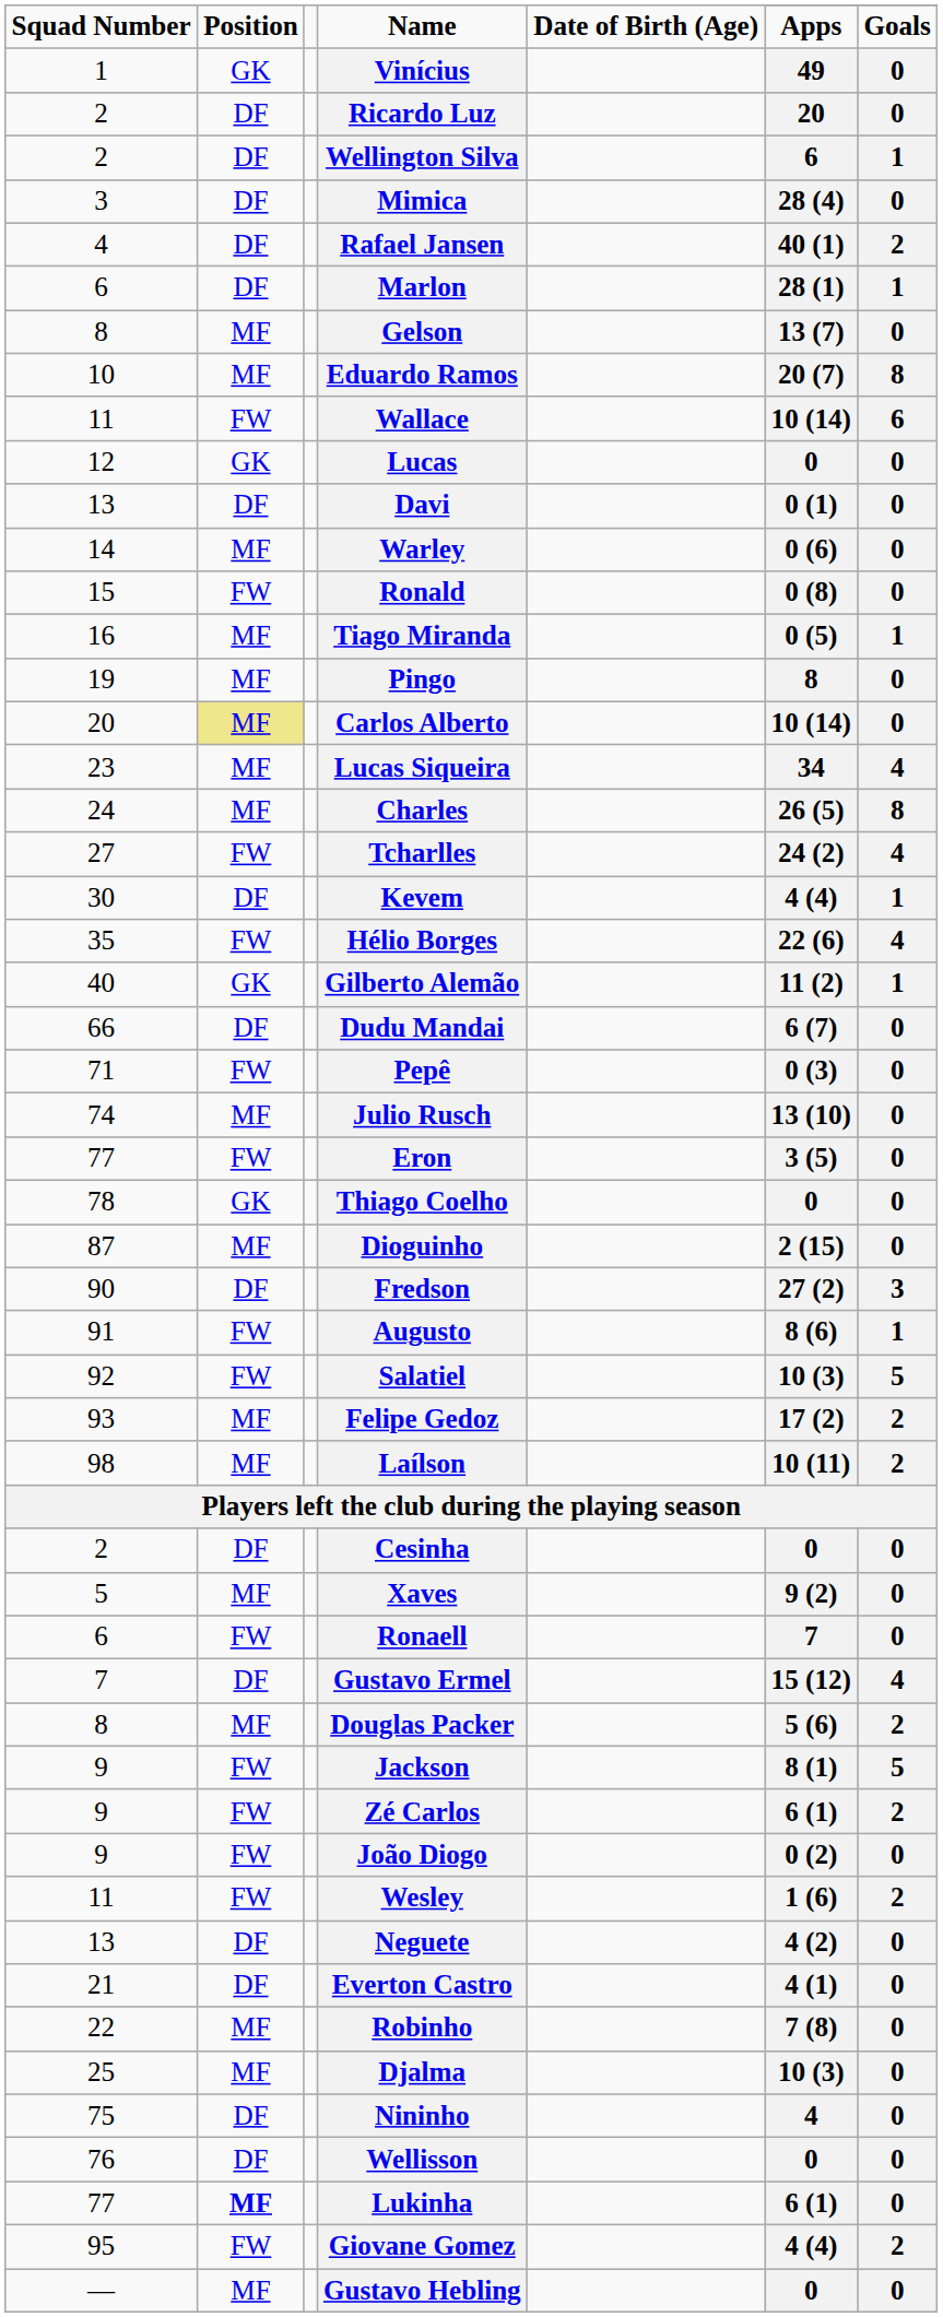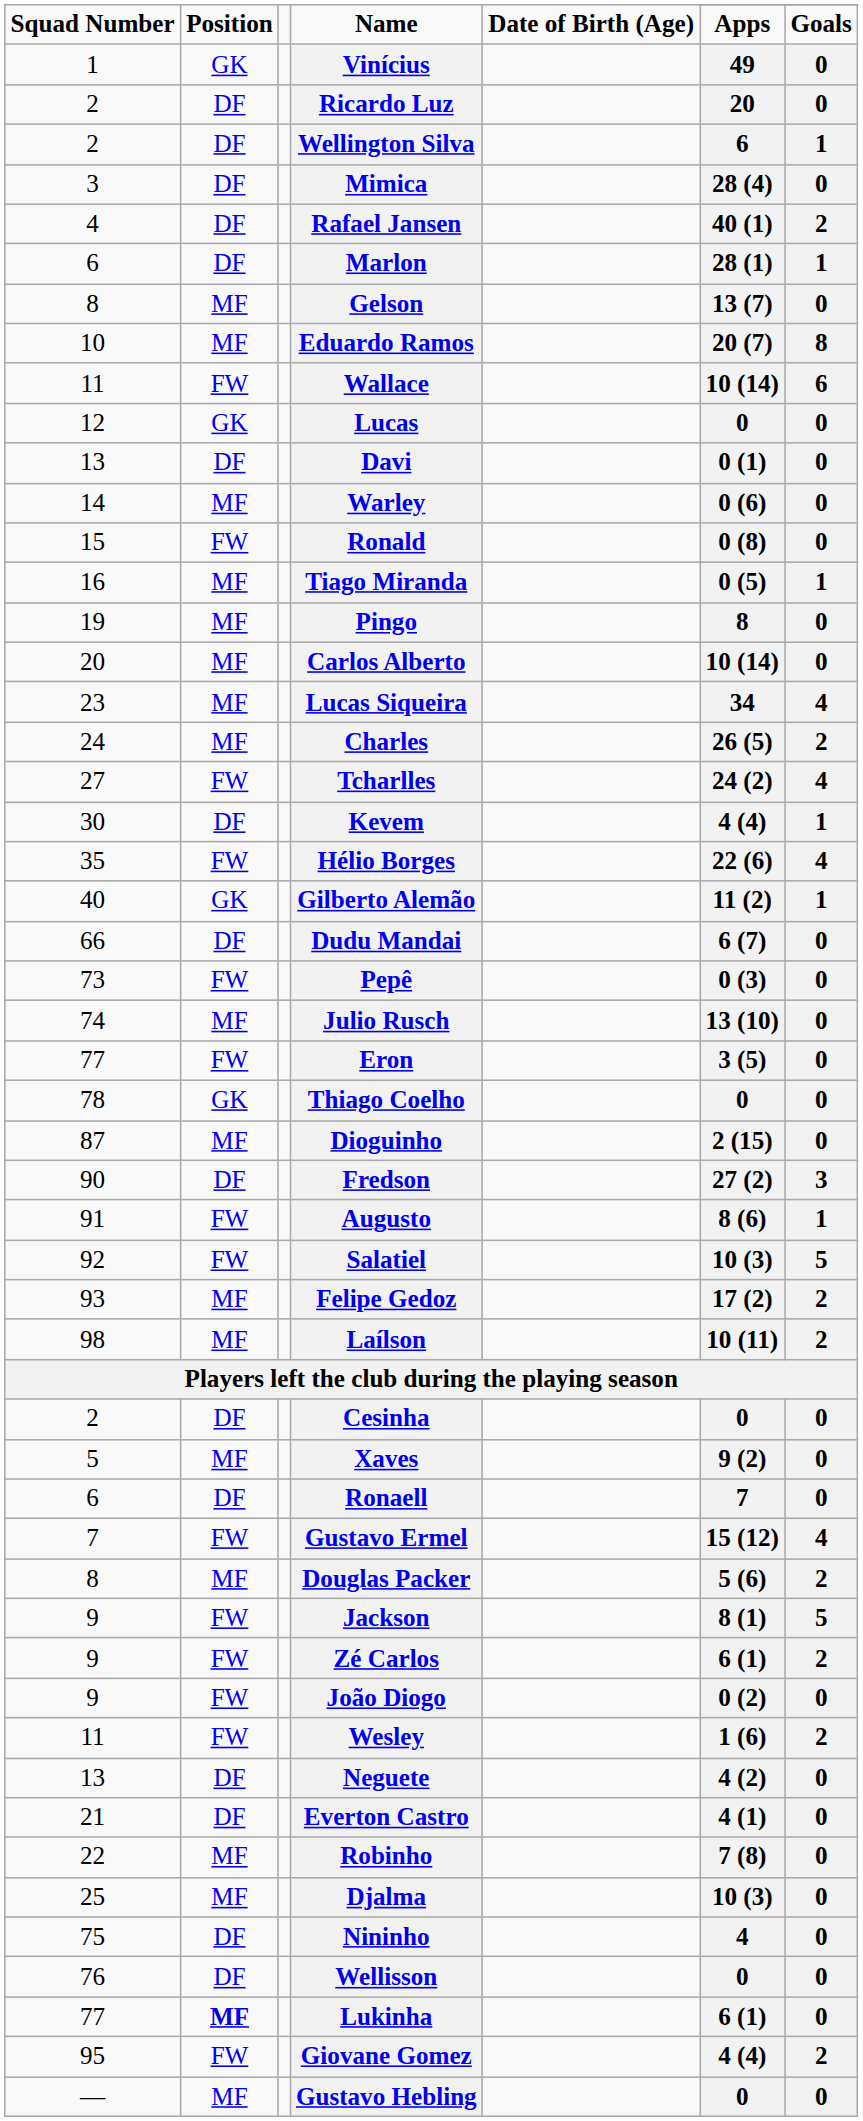 <table class="wikitable sortable plainrowheaders" style="text-align:center">
 <tr>
 <td rowspan="2"><strong>Squad Number</strong></td>
 <td rowspan="2"><strong>Position</strong></td>
 <td rowspan="2"></td>
 <td rowspan="2"><strong>Name</strong></td>
 <td rowspan="2"><strong>Date of Birth (Age)</strong></td>
 </tr>
 <tr>
 <td rowspan="1"><strong>Apps</strong></td>
 <td rowspan="1"><strong>Goals</strong></td>
 </tr>
 <tr>
 <td>1</td>
 <td><a href='#'>GK</a></td>
 <td></td>
 <th scope="row"><a href='#'>Vinícius</a></th>
 <td></td>
 <th>49</th>
 <th>0</th>
 </tr>
 <tr>
 <td>2</td>
 <td><a href='#'>DF</a></td>
 <td></td>
 <th scope="row"><a href='#'>Ricardo Luz</a></th>
 <td></td>
 <th>20</th>
 <th>0</th>
 </tr>
 <tr>
 <td>2</td>
 <td><a href='#'>DF</a></td>
 <td></td>
 <th scope="row"><a href='#'>Wellington Silva</a></th>
 <td></td>
 <th>6</th>
 <th>1</th>
 </tr>
 <tr>
 <td>3</td>
 <td><a href='#'>DF</a></td>
 <td></td>
 <th scope="row"><a href='#'>Mimica</a></th>
 <td></td>
 <th>28 (4)</th>
 <th>0</th>
 </tr>
 <tr>
 <td>4</td>
 <td><a href='#'>DF</a></td>
 <td></td>
 <th scope="row"><a href='#'>Rafael Jansen</a></th>
 <td></td>
 <th>40 (1)</th>
 <th>2</th>
 </tr>
 <tr>
 <td>6</td>
 <td><a href='#'>DF</a></td>
 <td></td>
 <th scope="row"><a href='#'>Marlon</a></th>
 <td></td>
 <th>28 (1)</th>
 <th>1</th>
 </tr>
 <tr>
 <td>8</td>
 <td><a href='#'>MF</a></td>
 <td></td>
 <th scope="row"><a href='#'>Gelson</a></th>
 <td></td>
 <th>13 (7)</th>
 <th>0</th>
 </tr>
 <tr>
 <td>10</td>
 <td><a href='#'>MF</a></td>
 <td></td>
 <th scope="row"><a href='#'>Eduardo Ramos</a></th>
 <td></td>
 <th>20 (7)</th>
 <th>8</th>
 </tr>
 <tr>
 <td>11</td>
 <td><a href='#'>FW</a></td>
 <td></td>
 <th scope="row"><a href='#'>Wallace</a></th>
 <td></td>
 <th>10 (14)</th>
 <th>6</th>
 </tr>
 <tr>
 <td>12</td>
 <td><a href='#'>GK</a></td>
 <td></td>
 <th scope="row"><a href='#'>Lucas</a></th>
 <td></td>
 <th>0</th>
 <th>0</th>
 </tr>
 <tr>
 <td>13</td>
 <td><a href='#'>DF</a></td>
 <td></td>
 <th scope="row"><a href='#'>Davi</a></th>
 <td></td>
 <th>0 (1)</th>
 <th>0</th>
 </tr>
 <tr>
 <td>14</td>
 <td><a href='#'>MF</a></td>
 <td></td>
 <th scope="row"><a href='#'>Warley</a></th>
 <td></td>
 <th>0 (6)</th>
 <th>0</th>
 </tr>
 <tr>
 <td>15</td>
 <td><a href='#'>FW</a></td>
 <td></td>
 <th scope="row"><a href='#'>Ronald</a></th>
 <td></td>
 <th>0 (8)</th>
 <th>0</th>
 </tr>
 <tr>
 <td>16</td>
 <td><a href='#'>MF</a></td>
 <td></td>
 <th scope="row"><a href='#'>Tiago Miranda</a></th>
 <td></td>
 <th>0 (5)</th>
 <th>1</th>
 </tr>
 <tr>
 <td>19</td>
 <td><a href='#'>MF</a></td>
 <td></td>
 <th scope="row"><a href='#'>Pingo</a></th>
 <td></td>
 <th>8</th>
 <th>0</th>
 </tr>
 <tr>
 <td>20</td>
-<td style="background: khaki;"><a href='#'>MF</a></td>
+<td><a href='#'>MF</a></td>
 <td></td>
 <th scope="row"><a href='#'>Carlos Alberto</a></th>
 <td></td>
 <th>10 (14)</th>
 <th>0</th>
 </tr>
 <tr>
 <td>23</td>
 <td><a href='#'>MF</a></td>
 <td></td>
 <th scope="row"><a href='#'>Lucas Siqueira</a></th>
 <td></td>
 <th>34</th>
 <th>4</th>
 </tr>
 <tr>
 <td>24</td>
 <td><a href='#'>MF</a></td>
 <td></td>
 <th scope="row"><a href='#'>Charles</a></th>
 <td></td>
 <th>26 (5)</th>
-<th>8</th>
+<th>2</th>
 </tr>
 <tr>
 <td>27</td>
 <td><a href='#'>FW</a></td>
 <td></td>
 <th scope="row"><a href='#'>Tcharlles</a></th>
 <td></td>
 <th>24 (2)</th>
 <th>4</th>
 </tr>
 <tr>
 <td>30</td>
 <td><a href='#'>DF</a></td>
 <td></td>
 <th scope="row"><a href='#'>Kevem</a></th>
 <td></td>
 <th>4 (4)</th>
 <th>1</th>
 </tr>
 <tr>
 <td>35</td>
 <td><a href='#'>FW</a></td>
 <td></td>
 <th scope="row"><a href='#'>Hélio Borges</a></th>
 <td></td>
 <th>22 (6)</th>
 <th>4</th>
 </tr>
 <tr>
 <td>40</td>
 <td><a href='#'>GK</a></td>
 <td></td>
 <th scope="row"><a href='#'>Gilberto Alemão</a></th>
 <td></td>
 <th>11 (2)</th>
 <th>1</th>
 </tr>
 <tr>
 <td>66</td>
 <td><a href='#'>DF</a></td>
 <td></td>
 <th scope="row"><a href='#'>Dudu Mandai</a></th>
 <td></td>
 <th>6 (7)</th>
 <th>0</th>
 </tr>
 <tr>
-<td>71</td>
+<td>73</td>
 <td><a href='#'>FW</a></td>
 <td></td>
 <th scope="row"><a href='#'>Pepê</a></th>
 <td></td>
 <th>0 (3)</th>
 <th>0</th>
 </tr>
 <tr>
 <td>74</td>
 <td><a href='#'>MF</a></td>
 <td></td>
 <th scope="row"><a href='#'>Julio Rusch</a></th>
 <td></td>
 <th>13 (10)</th>
 <th>0</th>
 </tr>
 <tr>
 <td>77</td>
 <td><a href='#'>FW</a></td>
 <td></td>
 <th scope="row"><a href='#'>Eron</a></th>
 <td></td>
 <th>3 (5)</th>
 <th>0</th>
 </tr>
 <tr>
 <td>78</td>
 <td><a href='#'>GK</a></td>
 <td></td>
 <th scope="row"><a href='#'>Thiago Coelho</a></th>
 <td></td>
 <th>0</th>
 <th>0</th>
 </tr>
 <tr>
 <td>87</td>
 <td><a href='#'>MF</a></td>
 <td></td>
 <th scope="row"><a href='#'>Dioguinho</a></th>
 <td></td>
 <th>2 (15)</th>
 <th>0</th>
 </tr>
 <tr>
 <td>90</td>
 <td><a href='#'>DF</a></td>
 <td></td>
 <th scope="row"><a href='#'>Fredson</a></th>
 <td></td>
 <th>27 (2)</th>
 <th>3</th>
 </tr>
 <tr>
 <td>91</td>
 <td><a href='#'>FW</a></td>
 <td></td>
 <th scope="row"><a href='#'>Augusto</a></th>
 <td></td>
 <th>8 (6)</th>
 <th>1</th>
 </tr>
 <tr>
 <td>92</td>
 <td><a href='#'>FW</a></td>
 <td></td>
 <th scope="row"><a href='#'>Salatiel</a></th>
 <td></td>
 <th>10 (3)</th>
 <th>5</th>
 </tr>
 <tr>
 <td>93</td>
 <td><a href='#'>MF</a></td>
 <td></td>
 <th scope="row"><a href='#'>Felipe Gedoz</a></th>
 <td></td>
 <th>17 (2)</th>
 <th>2</th>
 </tr>
 <tr>
 <td>98</td>
 <td><a href='#'>MF</a></td>
 <td></td>
 <th scope="row"><a href='#'>Laílson</a></th>
 <td></td>
 <th>10 (11)</th>
 <th>2</th>
 </tr>
 <tr>
 <th colspan="16">Players left the club during the playing season</th>
 </tr>
 <tr>
 <td>2</td>
 <td><a href='#'>DF</a></td>
 <td></td>
 <th scope="row"><a href='#'>Cesinha</a></th>
 <td></td>
 <th>0</th>
 <th>0</th>
 </tr>
 <tr>
 <td>5</td>
 <td><a href='#'>MF</a></td>
 <td></td>
 <th scope="row"><a href='#'>Xaves</a></th>
 <td></td>
 <th>9 (2)</th>
 <th>0</th>
 </tr>
 <tr>
 <td>6</td>
-<td><a href='#'>FW</a></td>
+<td><a href='#'>DF</a></td>
 <td></td>
 <th scope="row"><a href='#'>Ronaell</a></th>
 <td></td>
 <th>7</th>
 <th>0</th>
 </tr>
 <tr>
 <td>7</td>
-<td><a href='#'>DF</a></td>
+<td><a href='#'>FW</a></td>
 <td></td>
 <th scope="row"><a href='#'>Gustavo Ermel</a></th>
 <td></td>
 <th>15 (12)</th>
 <th>4</th>
 </tr>
 <tr>
 <td>8</td>
 <td><a href='#'>MF</a></td>
 <td></td>
 <th scope="row"><a href='#'>Douglas Packer</a></th>
 <td></td>
 <th>5 (6)</th>
 <th>2</th>
 </tr>
 <tr>
 <td>9</td>
 <td><a href='#'>FW</a></td>
 <td></td>
 <th scope="row"><a href='#'>Jackson</a></th>
 <td></td>
 <th>8 (1)</th>
 <th>5</th>
 </tr>
 <tr>
 <td>9</td>
 <td><a href='#'>FW</a></td>
 <td></td>
 <th scope="row"><a href='#'>Zé Carlos</a></th>
 <td></td>
 <th>6 (1)</th>
 <th>2</th>
 </tr>
 <tr>
 <td>9</td>
 <td><a href='#'>FW</a></td>
 <td></td>
 <th scope="row"><a href='#'>João Diogo</a></th>
 <td></td>
 <th>0 (2)</th>
 <th>0</th>
 </tr>
 <tr>
 <td>11</td>
 <td><a href='#'>FW</a></td>
 <td></td>
 <th scope="row"><a href='#'>Wesley</a></th>
 <td></td>
 <th>1 (6)</th>
 <th>2</th>
 </tr>
 <tr>
 <td>13</td>
 <td><a href='#'>DF</a></td>
 <td></td>
 <th scope="row"><a href='#'>Neguete</a></th>
 <td></td>
 <th>4 (2)</th>
 <th>0</th>
 </tr>
 <tr>
 <td>21</td>
 <td><a href='#'>DF</a></td>
 <td></td>
 <th scope="row"><a href='#'>Everton Castro</a></th>
 <td></td>
 <th>4 (1)</th>
 <th>0</th>
 </tr>
 <tr>
 <td>22</td>
 <td><a href='#'>MF</a></td>
 <td></td>
 <th scope="row"><a href='#'>Robinho</a></th>
 <td></td>
 <th>7 (8)</th>
 <th>0</th>
 </tr>
 <tr>
 <td>25</td>
 <td><a href='#'>MF</a></td>
 <td></td>
 <th scope="row"><a href='#'>Djalma</a></th>
 <td></td>
 <th>10 (3)</th>
 <th>0</th>
 </tr>
 <tr>
 <td>75</td>
 <td><a href='#'>DF</a></td>
 <td></td>
 <th scope="row"><a href='#'>Nininho</a></th>
 <td></td>
 <th>4</th>
 <th>0</th>
 </tr>
 <tr>
 <td>76</td>
 <td><a href='#'>DF</a></td>
 <td></td>
 <th scope="row"><a href='#'>Wellisson</a></th>
 <td></td>
 <th>0</th>
 <th>0</th>
 </tr>
 <tr>
 <td>77</td>
 <td><strong><a href='#'>MF</a></strong></td>
 <td></td>
 <th scope="row"><a href='#'>Lukinha</a></th>
 <td></td>
 <th>6 (1)</th>
 <th>0</th>
 </tr>
 <tr>
 <td>95</td>
 <td><a href='#'>FW</a></td>
 <td></td>
 <th scope="row"><a href='#'>Giovane Gomez</a></th>
 <td></td>
 <th>4 (4)</th>
 <th>2</th>
 </tr>
 <tr>
 <td>—</td>
 <td><a href='#'>MF</a></td>
 <td></td>
 <th scope="row"><a href='#'>Gustavo Hebling</a></th>
 <td></td>
 <th>0</th>
 <th>0</th>
 </tr>
 <tr>
 </tr>
 </table>
